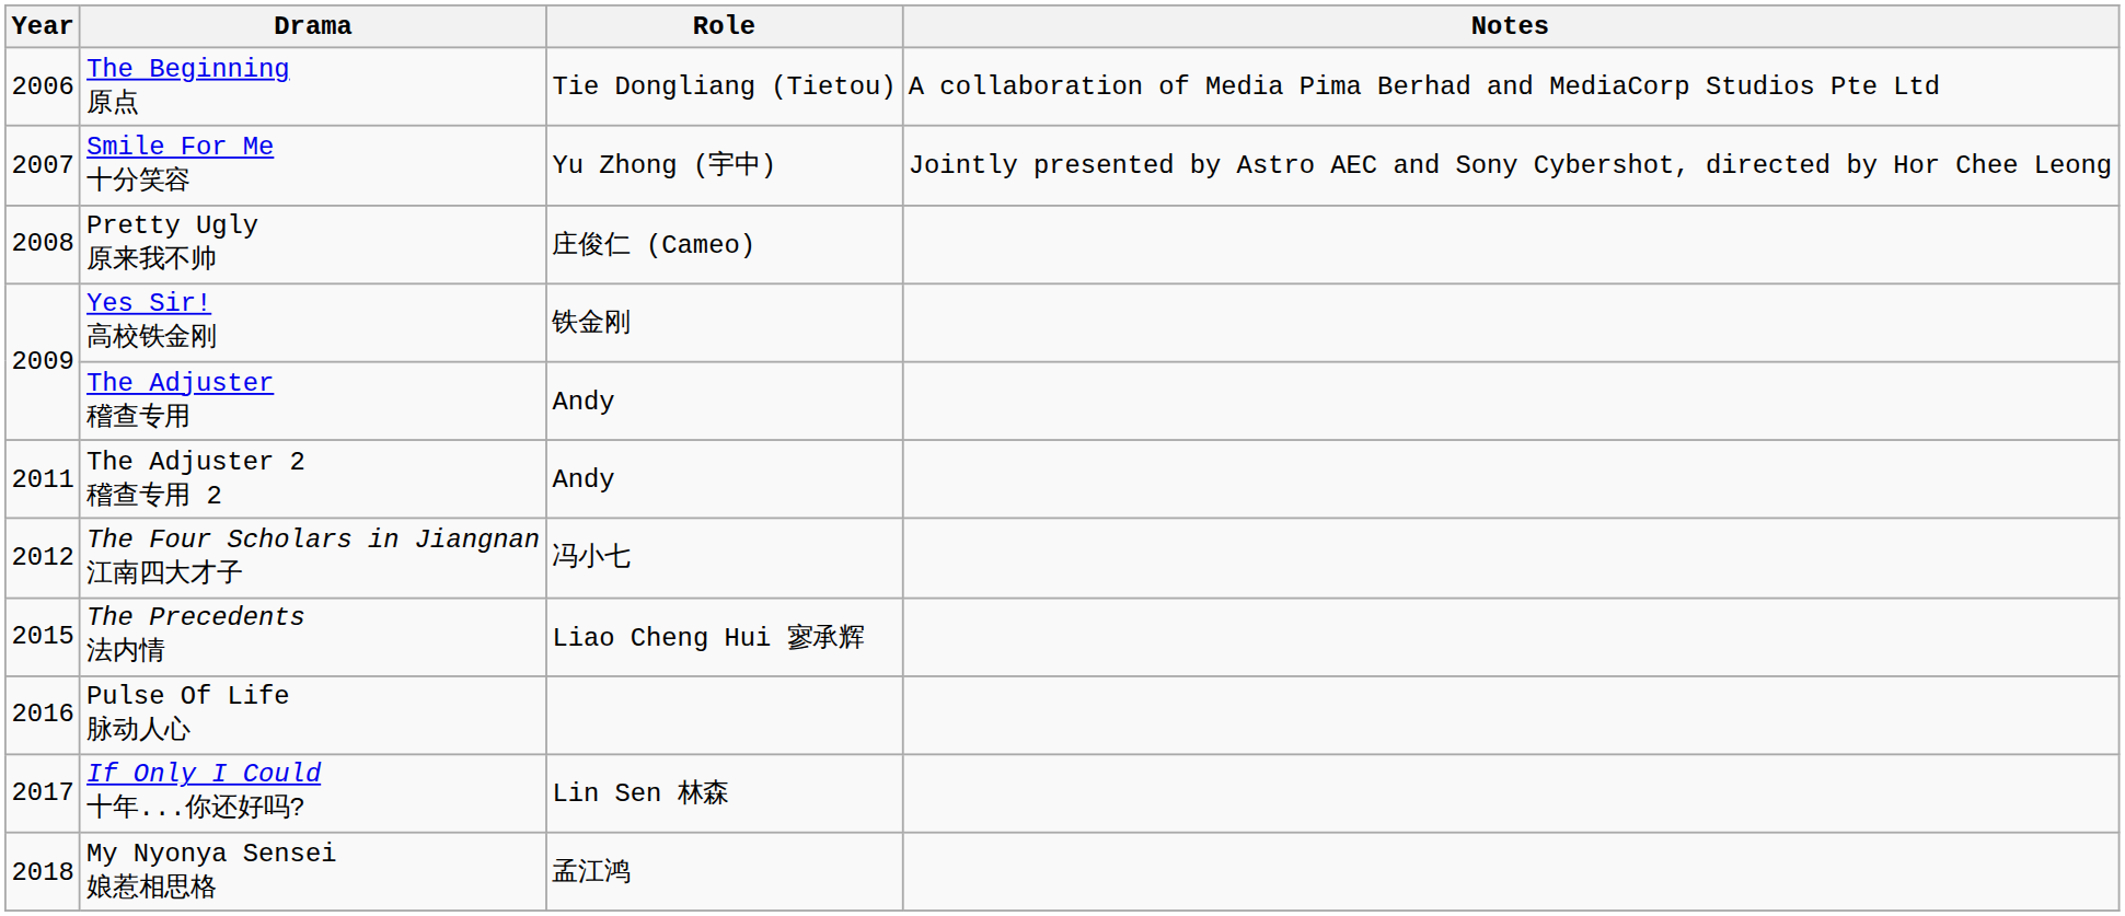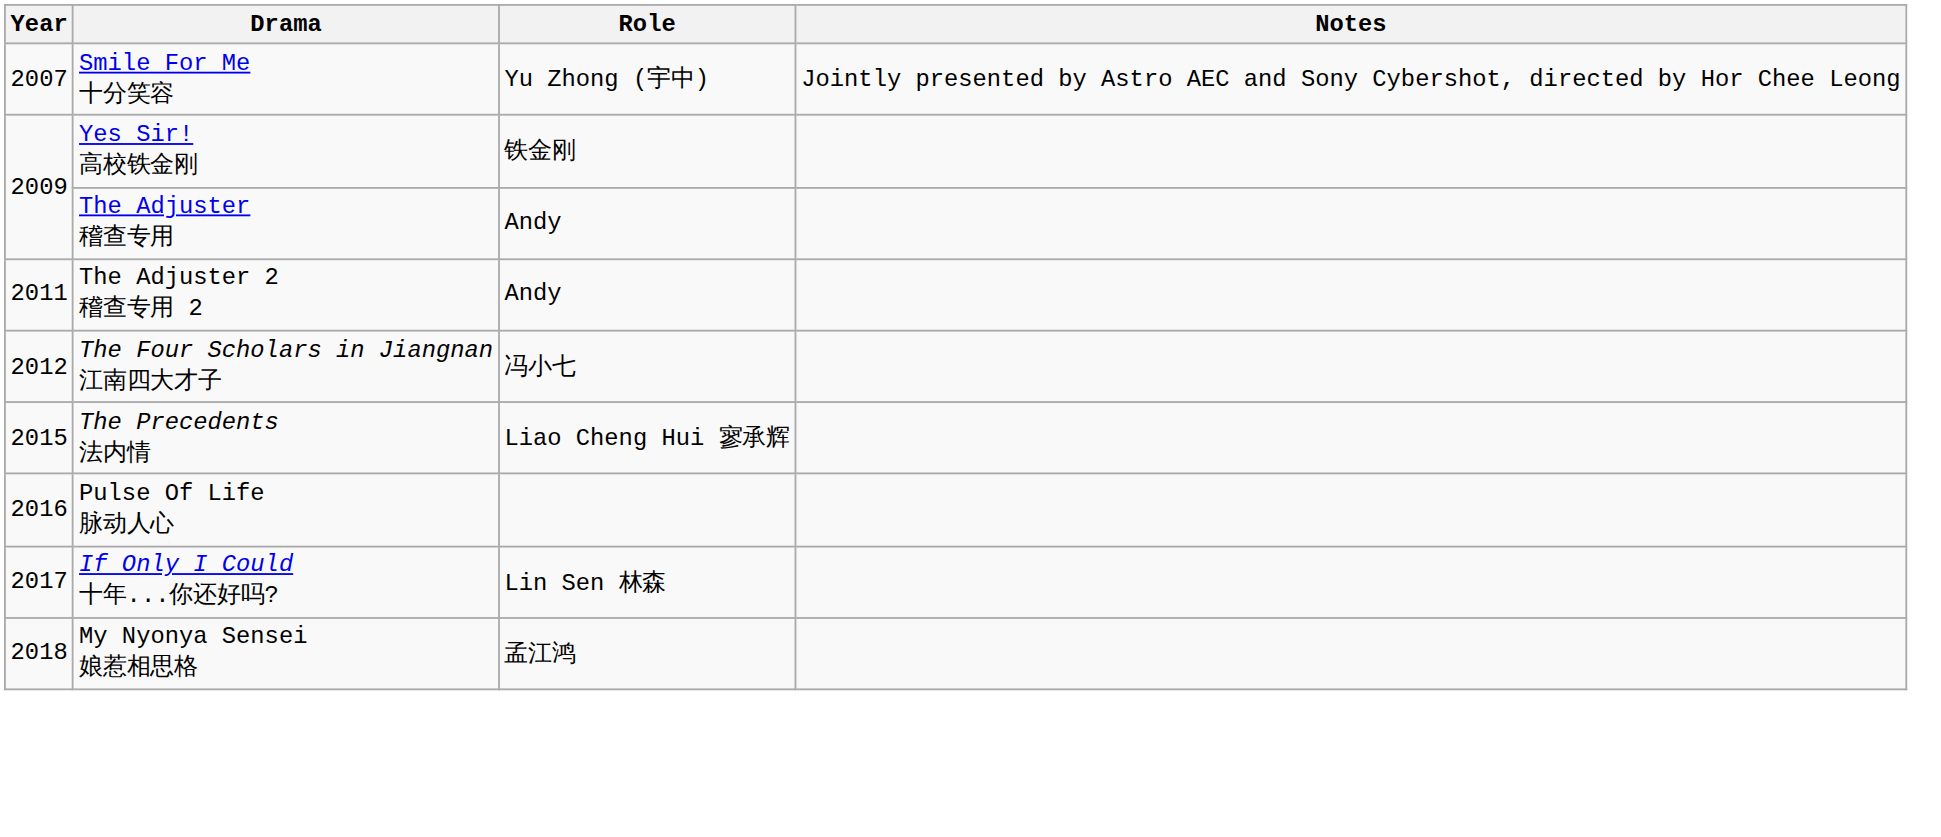 <table class="wikitable">
 <tr>
 <th>Year</th>
 <th>Drama</th>
 <th>Role</th>
 <th>Notes</th>
 </tr>
 <tr>
-<td rowspan="1">2006</td>
-<td><a href='#'>The Beginning</a><br>原点</td>
-<td>Tie Dongliang (Tietou)</td>
-<td>A collaboration of Media Pima Berhad and MediaCorp Studios Pte Ltd</td>
-</tr>
-<tr>
 <td rowspan="1">2007</td>
 <td><a href='#'>Smile For Me</a><br>十分笑容</td>
 <td>Yu Zhong (宇中)</td>
 <td>Jointly presented by Astro AEC and Sony Cybershot, directed by Hor Chee Leong</td>
-</tr>
-<tr>
-<td>2008</td>
-<td>Pretty Ugly<br>原来我不帅</td>
-<td>庄俊仁 (Cameo)</td>
-<td></td>
 </tr>
 <tr>
 <td rowspan="2">2009</td>
 <td><a href='#'>Yes Sir!</a> <br> 高校铁金刚</td>
 <td>铁金刚</td>
 <td></td>
 </tr>
 <tr>
 <td><a href='#'>The Adjuster</a> <br> 稽查专用</td>
 <td>Andy</td>
 <td></td>
 </tr>
 <tr>
 <td>2011</td>
 <td>The Adjuster 2<br>稽查专用 2</td>
 <td>Andy</td>
 <td></td>
 </tr>
 <tr>
 <td>2012</td>
 <td><em>The Four Scholars in Jiangnan</em><br>江南四大才子</td>
 <td>冯小七</td>
 <td></td>
 </tr>
 <tr>
 <td rowspan="1">2015</td>
 <td><em>The Precedents</em> <br> 法内情</td>
 <td>Liao Cheng Hui 寥承辉</td>
 <td></td>
 </tr>
 <tr>
 <td>2016</td>
 <td>Pulse Of Life<br>脉动人心</td>
 <td></td>
 <td></td>
 </tr>
 <tr>
 <td rowspan="1">2017</td>
 <td><em><a href='#'>If Only I Could</a></em> <br>十年...你还好吗?</td>
 <td>Lin Sen 林森</td>
 <td></td>
 </tr>
 <tr>
 <td>2018</td>
 <td>My Nyonya Sensei<br>娘惹相思格</td>
 <td>孟江鸿</td>
 <td></td>
 </tr>
 </table>
